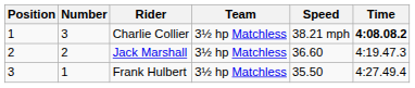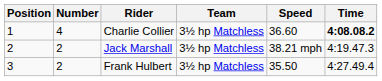 <table class="wikitable">
 <tr style="background:#efefef;">
 <th>Position</th>
 <th>Number</th>
 <th>Rider</th>
 <th>Team</th>
 <th>Speed</th>
 <th>Time</th>
 </tr>
 <tr>
 <td>1</td>
-<td>3</td>
+<td>4</td>
 <td> Charlie Collier</td>
 <td>3½ hp <a href='#'>Matchless</a></td>
-<td>38.21 mph</td>
+<td>36.60</td>
 <td><strong>4:08.08.2</strong></td>
 </tr>
 <tr>
 <td>2</td>
 <td>2</td>
 <td> <a href='#'>Jack Marshall</a></td>
 <td>3½ hp <a href='#'>Matchless</a></td>
-<td>36.60</td>
+<td>38.21 mph</td>
 <td>4:19.47.3</td>
 </tr>
 <tr>
 <td>3</td>
-<td>1</td>
+<td>2</td>
 <td> Frank Hulbert</td>
 <td>3½ hp <a href='#'>Matchless</a></td>
 <td>35.50</td>
 <td>4:27.49.4</td>
 </tr>
 </table>
